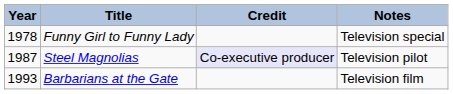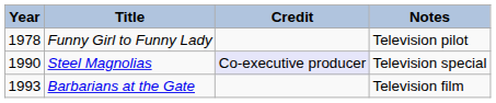 <table class="wikitable" style="font-size:95%;">
 <tr>
 <th style="background:#B0C4DE;">Year</th>
 <th style="background:#B0C4DE;">Title</th>
 <th style="background:#B0C4DE;">Credit</th>
 <th style="background:#B0C4DE;">Notes</th>
 </tr>
 <tr>
 <td>1978</td>
 <td><em>Funny Girl to Funny Lady</em></td>
 <td></td>
-<td>Television special</td>
+<td>Television pilot</td>
 </tr>
 <tr>
-<td>1987</td>
+<td>1990</td>
 <td><em><a href='#'>Steel Magnolias</a></em></td>
 <td style="background: lavender;">Co-executive producer</td>
-<td>Television pilot</td>
+<td>Television special</td>
 </tr>
 <tr>
 <td>1993</td>
 <td><em><a href='#'>Barbarians at the Gate</a></em></td>
 <td></td>
 <td>Television film</td>
 </tr>
 </table>
